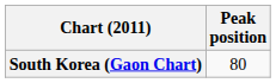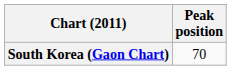 <table class="wikitable plainrowheaders" style="text-align:center;">
 <tr>
 <th scope="col">Chart (2011)</th>
 <th scope="col">Peak<br>position</th>
 </tr>
 <tr>
 <th scope="row">South Korea (<a href='#'>Gaon Chart</a>)</th>
-<td>80</td>
+<td>70</td>
 </tr>
 </table>
